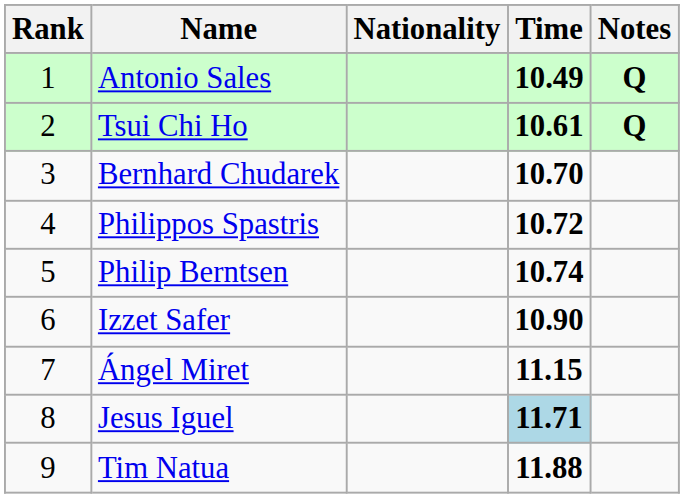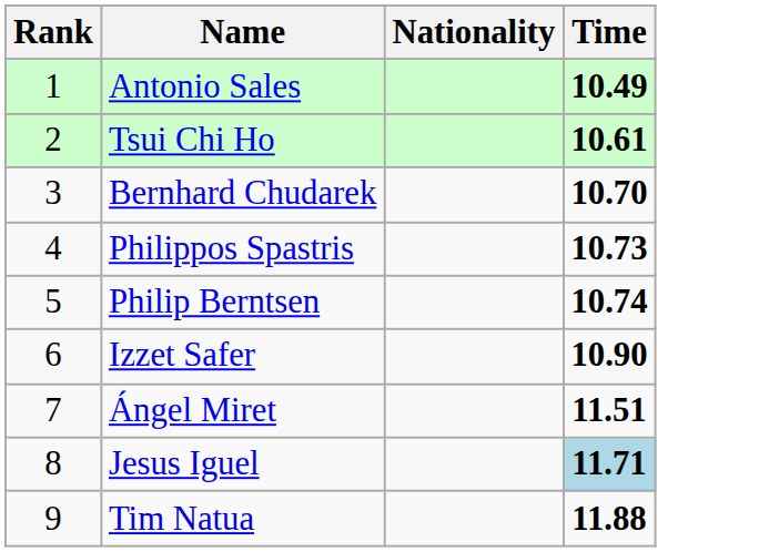 <table class="wikitable sortable" style="text-align:center">
 <tr>
 <th>Rank</th>
 <th>Name</th>
 <th>Nationality</th>
 <th>Time</th>
-<th>Notes</th>
 </tr>
 <tr bgcolor=ccffcc>
 <td>1</td>
 <td align=left><a href='#'>Antonio Sales</a></td>
 <td align=left></td>
 <td><strong>10.49</strong></td>
-<td><strong>Q</strong></td>
 </tr>
 <tr bgcolor=ccffcc>
 <td>2</td>
 <td align=left><a href='#'>Tsui Chi Ho</a></td>
 <td align=left></td>
 <td><strong>10.61</strong></td>
-<td><strong>Q</strong></td>
 </tr>
 <tr>
 <td>3</td>
 <td align=left><a href='#'>Bernhard Chudarek</a></td>
 <td align=left></td>
 <td><strong>10.70</strong></td>
-<td></td>
 </tr>
 <tr>
 <td>4</td>
 <td align=left><a href='#'>Philippos Spastris</a></td>
 <td align=left></td>
-<td><strong>10.72</strong></td>
-<td></td>
+<td><strong>10.73</strong></td>
 </tr>
 <tr>
 <td>5</td>
 <td align=left><a href='#'>Philip Berntsen</a></td>
 <td align=left></td>
 <td><strong>10.74</strong></td>
-<td></td>
 </tr>
 <tr>
 <td>6</td>
 <td align=left><a href='#'>Izzet Safer</a></td>
 <td align=left></td>
 <td><strong>10.90</strong></td>
-<td></td>
 </tr>
 <tr>
 <td>7</td>
 <td align=left><a href='#'>Ángel Miret</a></td>
 <td align=left></td>
-<td><strong>11.15</strong></td>
-<td></td>
+<td><strong>11.51</strong></td>
 </tr>
 <tr>
 <td>8</td>
 <td align=left><a href='#'>Jesus Iguel</a></td>
 <td align=left></td>
 <td style="background: lightblue;"><strong>11.71</strong></td>
-<td></td>
 </tr>
 <tr>
 <td>9</td>
 <td align=left><a href='#'>Tim Natua</a></td>
 <td align=left></td>
 <td><strong>11.88</strong></td>
-<td></td>
 </tr>
 </table>
